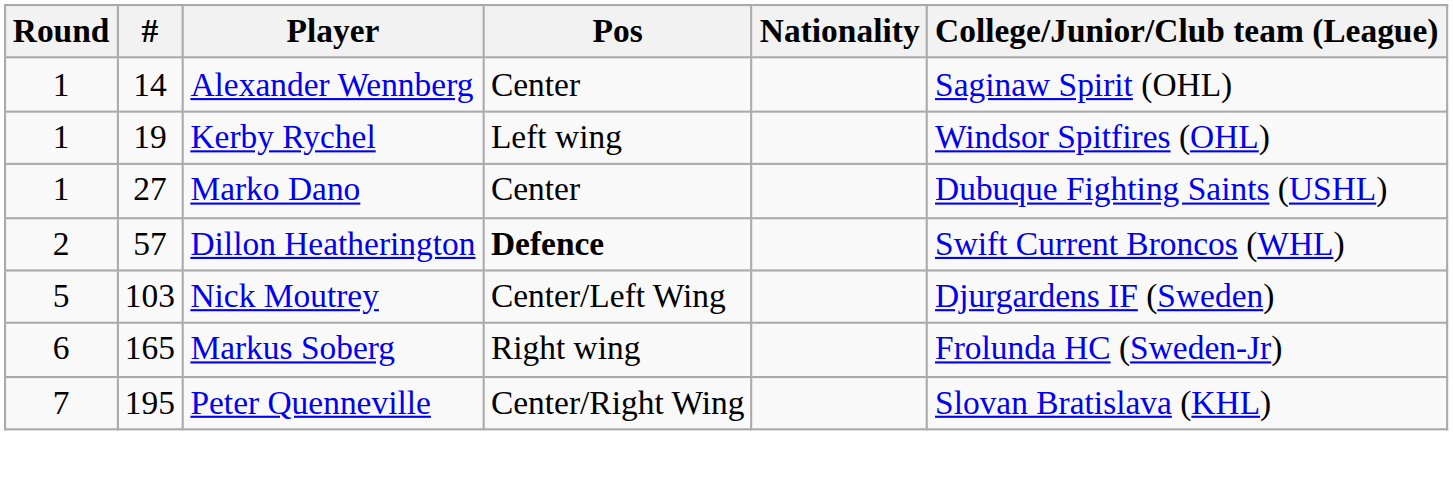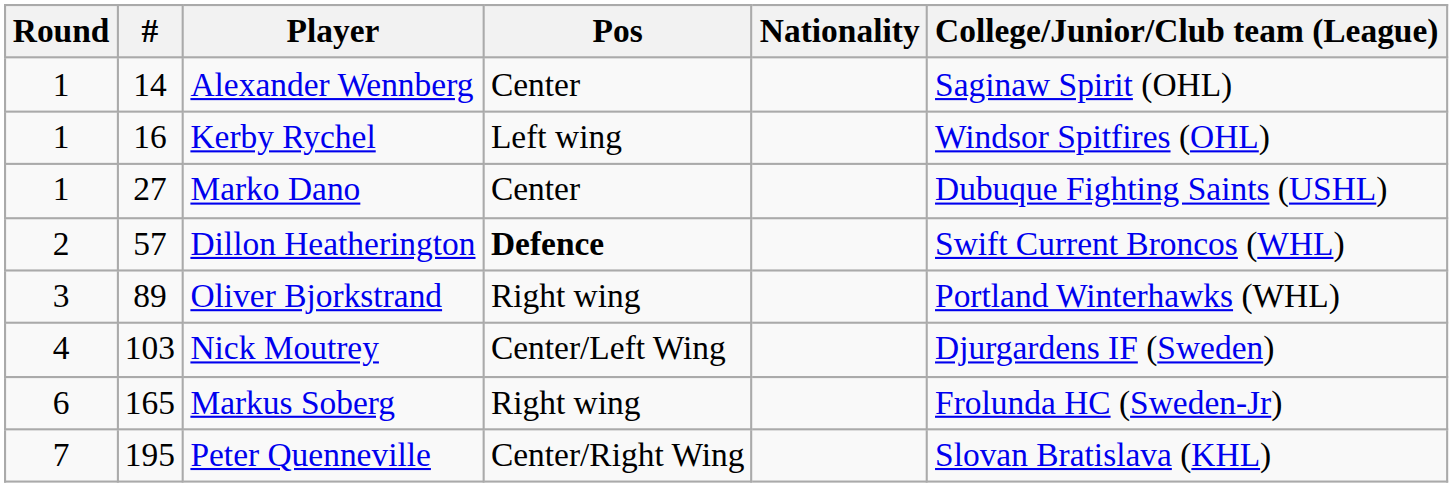 <table class="wikitable">
 <tr>
 <th>Round</th>
 <th>#</th>
 <th>Player</th>
 <th>Pos</th>
 <th>Nationality</th>
 <th>College/Junior/Club team (League)</th>
 </tr>
 <tr>
 <td style="text-align:center">1</td>
 <td style="text-align:center">14</td>
 <td><a href='#'>Alexander Wennberg</a></td>
 <td>Center</td>
 <td></td>
 <td><a href='#'>Saginaw Spirit</a> (OHL)</td>
 </tr>
 <tr>
 <td style="text-align:center">1</td>
-<td style="text-align:center">19</td>
+<td style="text-align:center">16</td>
 <td><a href='#'>Kerby Rychel</a></td>
 <td>Left wing</td>
 <td></td>
 <td><a href='#'>Windsor Spitfires</a> (<a href='#'>OHL</a>)</td>
 </tr>
 <tr>
 <td style="text-align:center">1</td>
 <td style="text-align:center">27</td>
 <td><a href='#'>Marko Dano</a></td>
 <td>Center</td>
 <td></td>
 <td><a href='#'>Dubuque Fighting Saints</a> (<a href='#'>USHL</a>)</td>
 </tr>
 <tr>
 <td style="text-align:center">2</td>
 <td style="text-align:center">57</td>
 <td><a href='#'>Dillon Heatherington</a></td>
 <td><strong>Defence</strong></td>
 <td></td>
 <td><a href='#'>Swift Current Broncos</a> (<a href='#'>WHL</a>)</td>
 </tr>
 <tr>
-<td style="text-align:center">5</td>
+<td style="text-align:center">3</td>
+<td style="text-align:center">89</td>
+<td><a href='#'>Oliver Bjorkstrand</a></td>
+<td>Right wing</td>
+<td></td>
+<td><a href='#'>Portland Winterhawks</a> (WHL)</td>
+</tr>
+<tr>
+<td style="text-align:center">4</td>
 <td style="text-align:center">103</td>
 <td><a href='#'>Nick Moutrey</a></td>
 <td>Center/Left Wing</td>
 <td></td>
 <td><a href='#'>Djurgardens IF</a> (<a href='#'>Sweden</a>)</td>
 </tr>
 <tr>
 <td style="text-align:center">6</td>
 <td style="text-align:center">165</td>
 <td><a href='#'>Markus Soberg</a></td>
 <td>Right wing</td>
 <td></td>
 <td><a href='#'>Frolunda HC</a> (<a href='#'>Sweden-Jr</a>)</td>
 </tr>
 <tr>
 <td style="text-align:center">7</td>
 <td style="text-align:center">195</td>
 <td><a href='#'>Peter Quenneville</a></td>
 <td>Center/Right Wing</td>
 <td></td>
 <td><a href='#'>Slovan Bratislava</a> (<a href='#'>KHL</a>)</td>
 </tr>
 </table>
